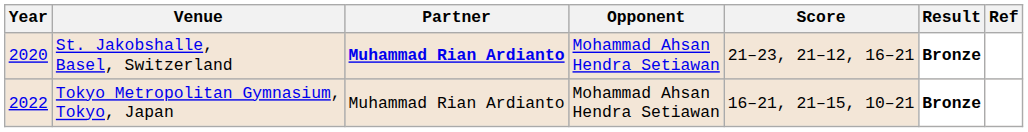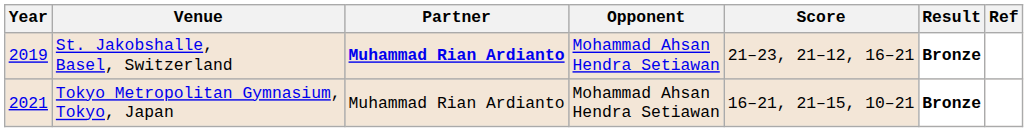 <table class="sortable wikitable" style="font-size: 90%">
 <tr>
 <th>Year</th>
 <th>Venue</th>
 <th>Partner</th>
 <th>Opponent</th>
 <th>Score</th>
 <th>Result</th>
 <th>Ref</th>
 </tr>
 <tr style="background:#F3E6D7">
-<td align="center"><a href='#'>2020</a></td>
+<td align="center"><a href='#'>2019</a></td>
 <td align="left"><a href='#'>St. Jakobshalle</a>,<br><a href='#'>Basel</a>, Switzerland</td>
 <td align="left"><strong> <a href='#'>Muhammad Rian Ardianto</a></strong></td>
 <td align="left"> <a href='#'>Mohammad Ahsan</a><br> <a href='#'>Hendra Setiawan</a></td>
 <td align="left">21–23, 21–12, 16–21</td>
 <td style="text-align:left; background:white"> <strong>Bronze</strong></td>
 <td style="text-align:center; background:white"></td>
 </tr>
 <tr style="background:#F3E6D7">
-<td align="center"><a href='#'>2022</a></td>
+<td align="center"><a href='#'>2021</a></td>
 <td align="left"><a href='#'>Tokyo Metropolitan Gymnasium</a>,<br><a href='#'>Tokyo</a>, Japan</td>
 <td align="left"> Muhammad Rian Ardianto</td>
 <td align="left"> Mohammad Ahsan<br> Hendra Setiawan</td>
 <td align="left">16–21, 21–15, 10–21</td>
 <td style="text-align:left; background:white"> <strong>Bronze</strong></td>
 <td style="text-align:center; background:white"></td>
 </tr>
 </table>
